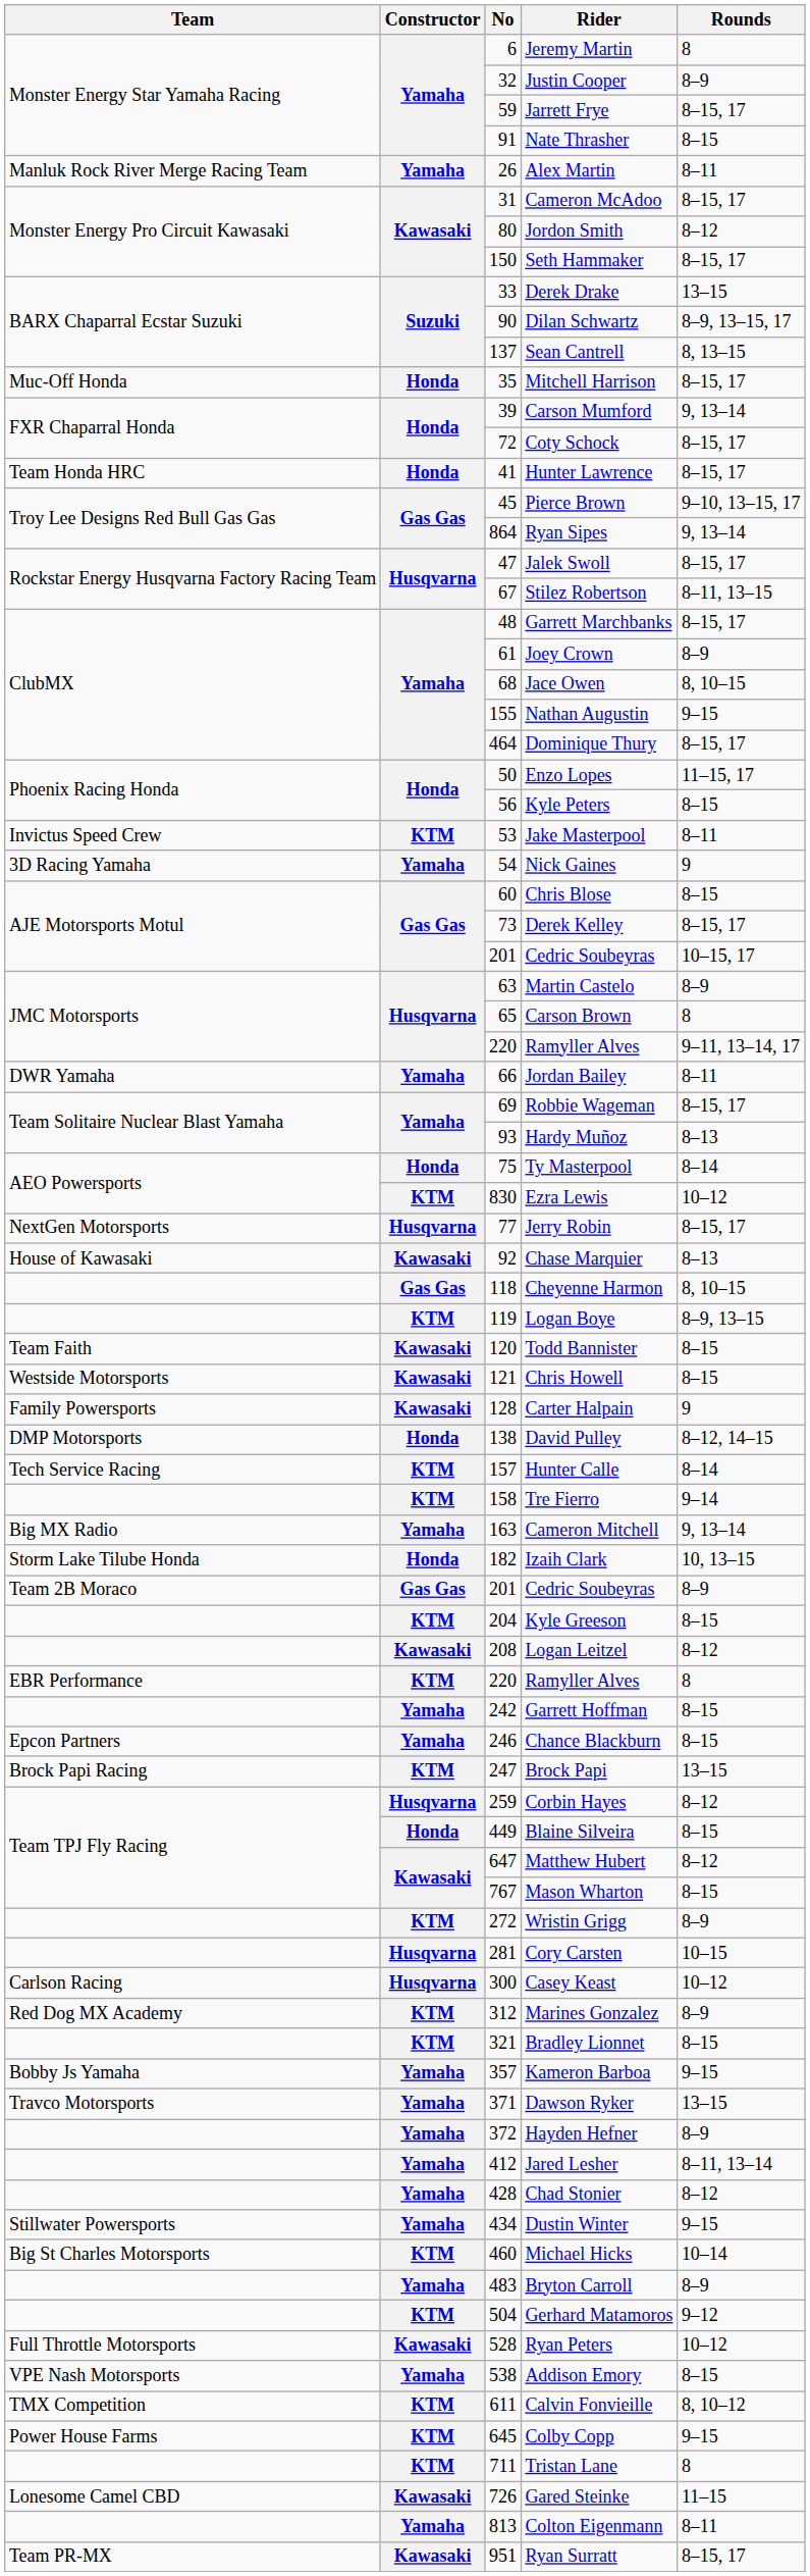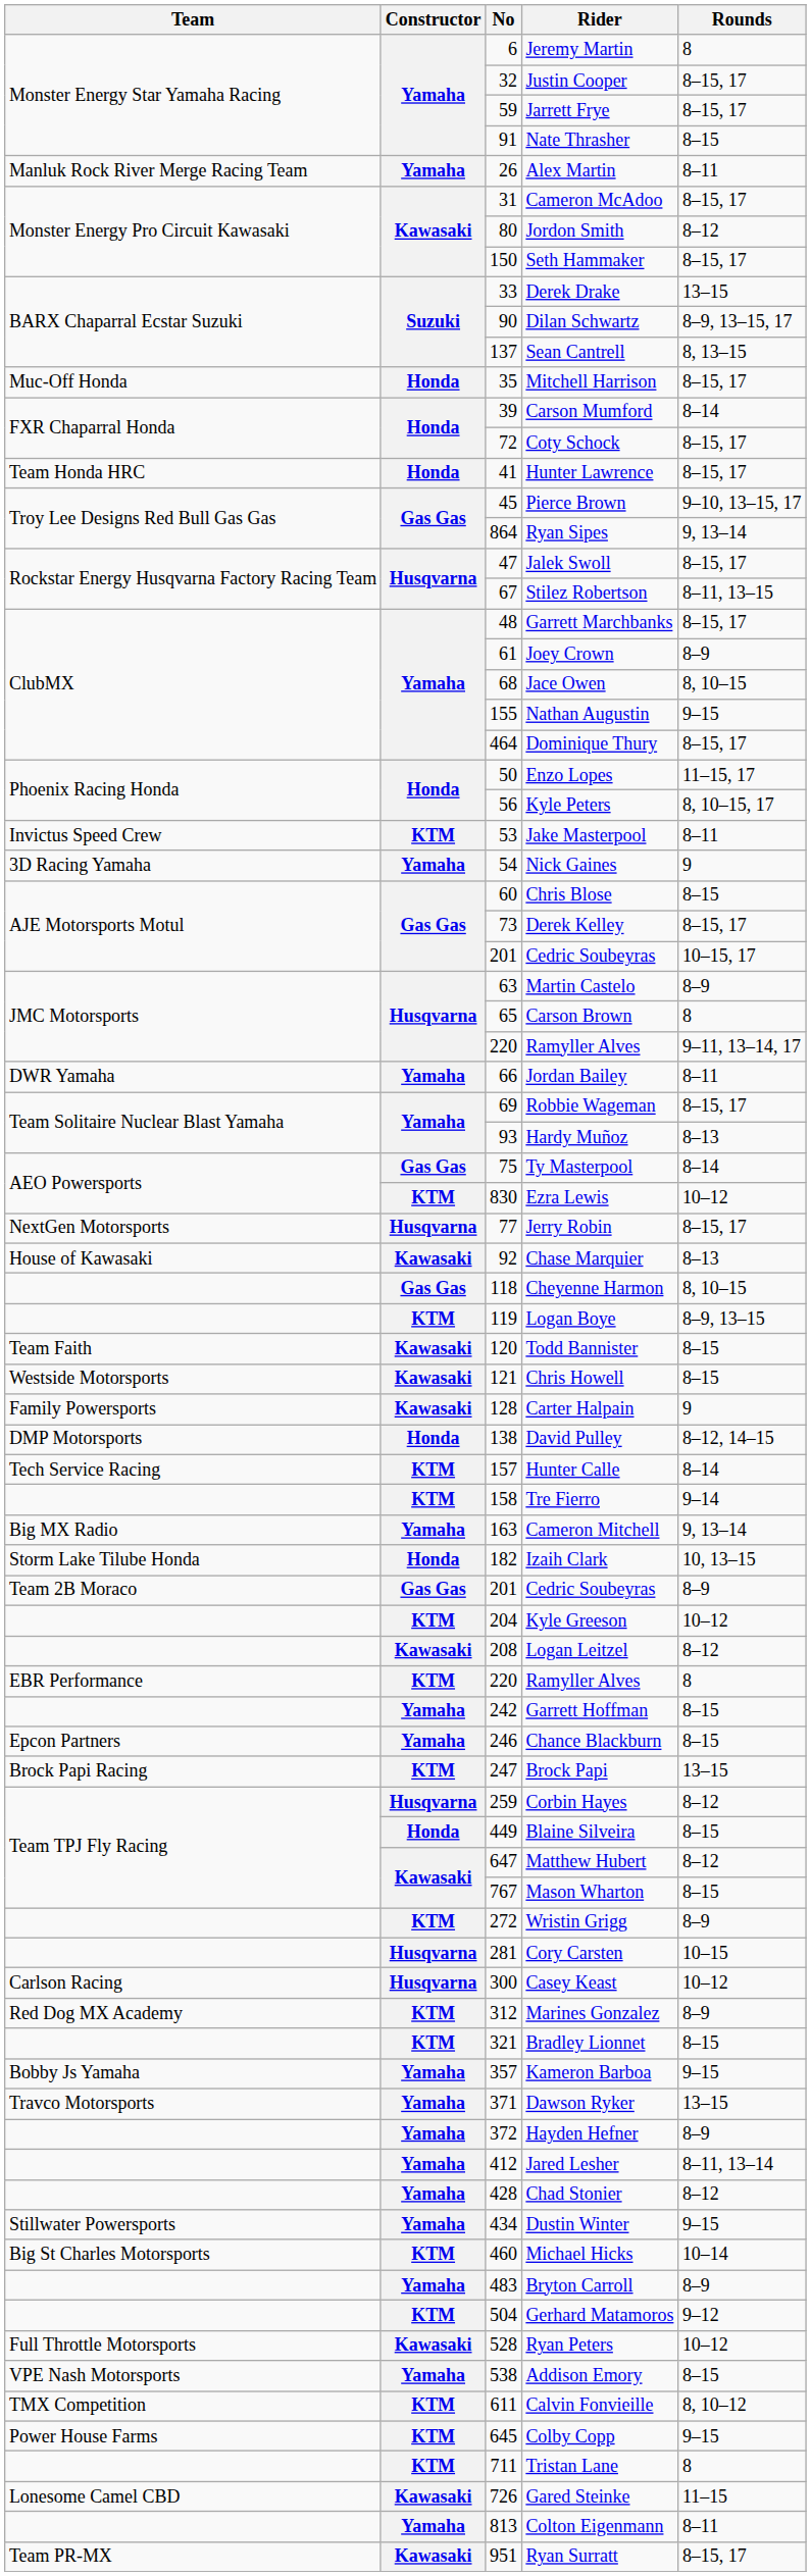 <table class="wikitable" style="font-size: 85%;">
 <tr>
 <th>Team</th>
 <th>Constructor</th>
 <th>No</th>
 <th>Rider</th>
 <th>Rounds</th>
 </tr>
 <tr>
 <td rowspan=4>Monster Energy Star Yamaha Racing</td>
 <th rowspan=4><a href='#'>Yamaha</a></th>
 <td align="right">6</td>
 <td> <a href='#'>Jeremy Martin</a></td>
 <td>8</td>
 </tr>
 <tr>
 <td align="right">32</td>
 <td> <a href='#'>Justin Cooper</a></td>
-<td>8–9</td>
+<td>8–15, 17</td>
 </tr>
 <tr>
 <td align="right">59</td>
 <td> <a href='#'>Jarrett Frye</a></td>
 <td>8–15, 17</td>
 </tr>
 <tr>
 <td align="right">91</td>
 <td> <a href='#'>Nate Thrasher</a></td>
 <td>8–15</td>
 </tr>
 <tr>
 <td>Manluk Rock River Merge Racing Team</td>
 <th><a href='#'>Yamaha</a></th>
 <td align="right">26</td>
 <td> <a href='#'>Alex Martin</a></td>
 <td>8–11</td>
 </tr>
 <tr>
 <td rowspan=3>Monster Energy Pro Circuit Kawasaki</td>
 <th rowspan=3><a href='#'>Kawasaki</a></th>
 <td align="right">31</td>
 <td> <a href='#'>Cameron McAdoo</a></td>
 <td>8–15, 17</td>
 </tr>
 <tr>
 <td align="right">80</td>
 <td> <a href='#'>Jordon Smith</a></td>
 <td>8–12</td>
 </tr>
 <tr>
 <td align="right">150</td>
 <td> <a href='#'>Seth Hammaker</a></td>
 <td>8–15, 17</td>
 </tr>
 <tr>
 <td rowspan=3>BARX Chaparral Ecstar Suzuki</td>
 <th rowspan=3><a href='#'>Suzuki</a></th>
 <td align="right">33</td>
 <td> <a href='#'>Derek Drake</a></td>
 <td>13–15</td>
 </tr>
 <tr>
 <td align="right">90</td>
 <td> <a href='#'>Dilan Schwartz</a></td>
 <td>8–9, 13–15, 17</td>
 </tr>
 <tr>
 <td align="right">137</td>
 <td> <a href='#'>Sean Cantrell</a></td>
 <td>8, 13–15</td>
 </tr>
 <tr>
 <td>Muc-Off Honda</td>
 <th><a href='#'>Honda</a></th>
 <td align="right">35</td>
 <td> <a href='#'>Mitchell Harrison</a></td>
 <td>8–15, 17</td>
 </tr>
 <tr>
 <td rowspan=2>FXR Chaparral Honda</td>
 <th rowspan=2><a href='#'>Honda</a></th>
 <td align="right">39</td>
 <td> <a href='#'>Carson Mumford</a></td>
-<td>9, 13–14</td>
+<td>8–14</td>
 </tr>
 <tr>
 <td align="right">72</td>
 <td> <a href='#'>Coty Schock</a></td>
 <td>8–15, 17</td>
 </tr>
 <tr>
 <td>Team Honda HRC</td>
 <th><a href='#'>Honda</a></th>
 <td align="right">41</td>
 <td> <a href='#'>Hunter Lawrence</a></td>
 <td>8–15, 17</td>
 </tr>
 <tr>
 <td rowspan=2>Troy Lee Designs Red Bull Gas Gas</td>
 <th rowspan=2><a href='#'>Gas Gas</a></th>
 <td align="right">45</td>
 <td> <a href='#'>Pierce Brown</a></td>
 <td>9–10, 13–15, 17</td>
 </tr>
 <tr>
 <td align="right">864</td>
 <td> <a href='#'>Ryan Sipes</a></td>
 <td>9, 13–14</td>
 </tr>
 <tr>
 <td rowspan=2>Rockstar Energy Husqvarna Factory Racing Team</td>
 <th rowspan=2><a href='#'>Husqvarna</a></th>
 <td align="right">47</td>
 <td> <a href='#'>Jalek Swoll</a></td>
 <td>8–15, 17</td>
 </tr>
 <tr>
 <td align="right">67</td>
 <td> <a href='#'>Stilez Robertson</a></td>
 <td>8–11, 13–15</td>
 </tr>
 <tr>
 <td rowspan=5>ClubMX</td>
 <th rowspan=5><a href='#'>Yamaha</a></th>
 <td align="right">48</td>
 <td> <a href='#'>Garrett Marchbanks</a></td>
 <td>8–15, 17</td>
 </tr>
 <tr>
 <td align="right">61</td>
 <td> <a href='#'>Joey Crown</a></td>
 <td>8–9</td>
 </tr>
 <tr>
 <td align="right">68</td>
 <td> <a href='#'>Jace Owen</a></td>
 <td>8, 10–15</td>
 </tr>
 <tr>
 <td align="right">155</td>
 <td> <a href='#'>Nathan Augustin</a></td>
 <td>9–15</td>
 </tr>
 <tr>
 <td align="right">464</td>
 <td> <a href='#'>Dominique Thury</a></td>
 <td>8–15, 17</td>
 </tr>
 <tr>
 <td rowspan=2>Phoenix Racing Honda</td>
 <th rowspan=2><a href='#'>Honda</a></th>
 <td align="right">50</td>
 <td> <a href='#'>Enzo Lopes</a></td>
 <td>11–15, 17</td>
 </tr>
 <tr>
 <td align="right">56</td>
 <td> <a href='#'>Kyle Peters</a></td>
-<td>8–15</td>
+<td>8, 10–15, 17</td>
 </tr>
 <tr>
 <td>Invictus Speed Crew</td>
 <th><a href='#'>KTM</a></th>
 <td align="right">53</td>
 <td> <a href='#'>Jake Masterpool</a></td>
 <td>8–11</td>
 </tr>
 <tr>
 <td>3D Racing Yamaha</td>
 <th><a href='#'>Yamaha</a></th>
 <td align="right">54</td>
 <td> <a href='#'>Nick Gaines</a></td>
 <td>9</td>
 </tr>
 <tr>
 <td rowspan=3>AJE Motorsports Motul</td>
 <th rowspan=3><a href='#'>Gas Gas</a></th>
 <td align="right">60</td>
 <td> <a href='#'>Chris Blose</a></td>
 <td>8–15</td>
 </tr>
 <tr>
 <td align="right">73</td>
 <td> <a href='#'>Derek Kelley</a></td>
 <td>8–15, 17</td>
 </tr>
 <tr>
 <td align="right">201</td>
 <td> <a href='#'>Cedric Soubeyras</a></td>
 <td>10–15, 17</td>
 </tr>
 <tr>
 <td rowspan=3>JMC Motorsports</td>
 <th rowspan=3><a href='#'>Husqvarna</a></th>
 <td align="right">63</td>
 <td> <a href='#'>Martin Castelo</a></td>
 <td>8–9</td>
 </tr>
 <tr>
 <td align="right">65</td>
 <td> <a href='#'>Carson Brown</a></td>
 <td>8</td>
 </tr>
 <tr>
 <td align="right">220</td>
 <td> <a href='#'>Ramyller Alves</a></td>
 <td>9–11, 13–14, 17</td>
 </tr>
 <tr>
 <td>DWR Yamaha</td>
 <th><a href='#'>Yamaha</a></th>
 <td align="right">66</td>
 <td> <a href='#'>Jordan Bailey</a></td>
 <td>8–11</td>
 </tr>
 <tr>
 <td rowspan=2>Team Solitaire Nuclear Blast Yamaha</td>
 <th rowspan=2><a href='#'>Yamaha</a></th>
 <td align="right">69</td>
 <td> <a href='#'>Robbie Wageman</a></td>
 <td>8–15, 17</td>
 </tr>
 <tr>
 <td align="right">93</td>
 <td> <a href='#'>Hardy Muñoz</a></td>
 <td>8–13</td>
 </tr>
 <tr>
 <td rowspan=2>AEO Powersports</td>
-<th><a href='#'>Honda</a></th>
+<th><a href='#'>Gas Gas</a></th>
 <td align="right">75</td>
 <td> <a href='#'>Ty Masterpool</a></td>
 <td>8–14</td>
 </tr>
 <tr>
 <th><a href='#'>KTM</a></th>
 <td align="right">830</td>
 <td> <a href='#'>Ezra Lewis</a></td>
 <td>10–12</td>
 </tr>
 <tr>
 <td>NextGen Motorsports</td>
 <th><a href='#'>Husqvarna</a></th>
 <td align="right">77</td>
 <td> <a href='#'>Jerry Robin</a></td>
 <td>8–15, 17</td>
 </tr>
 <tr>
 <td>House of Kawasaki</td>
 <th><a href='#'>Kawasaki</a></th>
 <td align="right">92</td>
 <td> <a href='#'>Chase Marquier</a></td>
 <td>8–13</td>
 </tr>
 <tr>
 <td></td>
 <th><a href='#'>Gas Gas</a></th>
 <td align="right">118</td>
 <td> <a href='#'>Cheyenne Harmon</a></td>
 <td>8, 10–15</td>
 </tr>
 <tr>
 <td></td>
 <th><a href='#'>KTM</a></th>
 <td align="right">119</td>
 <td> <a href='#'>Logan Boye</a></td>
 <td>8–9, 13–15</td>
 </tr>
 <tr>
 <td>Team Faith</td>
 <th><a href='#'>Kawasaki</a></th>
 <td align="right">120</td>
 <td> <a href='#'>Todd Bannister</a></td>
 <td>8–15</td>
 </tr>
 <tr>
 <td>Westside Motorsports</td>
 <th><a href='#'>Kawasaki</a></th>
 <td align="right">121</td>
 <td> <a href='#'>Chris Howell</a></td>
 <td>8–15</td>
 </tr>
 <tr>
 <td>Family Powersports</td>
 <th><a href='#'>Kawasaki</a></th>
 <td align="right">128</td>
 <td> <a href='#'>Carter Halpain</a></td>
 <td>9</td>
 </tr>
 <tr>
 <td>DMP Motorsports</td>
 <th><a href='#'>Honda</a></th>
 <td align="right">138</td>
 <td> <a href='#'>David Pulley</a></td>
 <td>8–12, 14–15</td>
 </tr>
 <tr>
 <td>Tech Service Racing</td>
 <th><a href='#'>KTM</a></th>
 <td align="right">157</td>
 <td> <a href='#'>Hunter Calle</a></td>
 <td>8–14</td>
 </tr>
 <tr>
 <td></td>
 <th><a href='#'>KTM</a></th>
 <td align="right">158</td>
 <td> <a href='#'>Tre Fierro</a></td>
 <td>9–14</td>
 </tr>
 <tr>
 <td>Big MX Radio</td>
 <th><a href='#'>Yamaha</a></th>
 <td align="right">163</td>
 <td> <a href='#'>Cameron Mitchell</a></td>
 <td>9, 13–14</td>
 </tr>
 <tr>
 <td>Storm Lake Tilube Honda</td>
 <th><a href='#'>Honda</a></th>
 <td align="right">182</td>
 <td> <a href='#'>Izaih Clark</a></td>
 <td>10, 13–15</td>
 </tr>
 <tr>
 <td>Team 2B Moraco</td>
 <th><a href='#'>Gas Gas</a></th>
 <td align="right">201</td>
 <td> <a href='#'>Cedric Soubeyras</a></td>
 <td>8–9</td>
 </tr>
 <tr>
 <td></td>
 <th><a href='#'>KTM</a></th>
 <td align="right">204</td>
 <td> <a href='#'>Kyle Greeson</a></td>
-<td>8–15</td>
+<td>10–12</td>
 </tr>
 <tr>
 <td></td>
 <th><a href='#'>Kawasaki</a></th>
 <td align="right">208</td>
 <td> <a href='#'>Logan Leitzel</a></td>
 <td>8–12</td>
 </tr>
 <tr>
 <td>EBR Performance</td>
 <th><a href='#'>KTM</a></th>
 <td align="right">220</td>
 <td> <a href='#'>Ramyller Alves</a></td>
 <td>8</td>
 </tr>
 <tr>
 <td></td>
 <th><a href='#'>Yamaha</a></th>
 <td align="right">242</td>
 <td> <a href='#'>Garrett Hoffman</a></td>
 <td>8–15</td>
 </tr>
 <tr>
 <td>Epcon Partners</td>
 <th><a href='#'>Yamaha</a></th>
 <td align="right">246</td>
 <td> <a href='#'>Chance Blackburn</a></td>
 <td>8–15</td>
 </tr>
 <tr>
 <td>Brock Papi Racing</td>
 <th><a href='#'>KTM</a></th>
 <td align="right">247</td>
 <td> <a href='#'>Brock Papi</a></td>
 <td>13–15</td>
 </tr>
 <tr>
 <td rowspan=4>Team TPJ Fly Racing</td>
 <th><a href='#'>Husqvarna</a></th>
 <td align="right">259</td>
 <td> <a href='#'>Corbin Hayes</a></td>
 <td>8–12</td>
 </tr>
 <tr>
 <th><a href='#'>Honda</a></th>
 <td align="right">449</td>
 <td> <a href='#'>Blaine Silveira</a></td>
 <td>8–15</td>
 </tr>
 <tr>
 <th rowspan=2><a href='#'>Kawasaki</a></th>
 <td align="right">647</td>
 <td> <a href='#'>Matthew Hubert</a></td>
 <td>8–12</td>
 </tr>
 <tr>
 <td align="right">767</td>
 <td> <a href='#'>Mason Wharton</a></td>
 <td>8–15</td>
 </tr>
 <tr>
 <td></td>
 <th><a href='#'>KTM</a></th>
 <td align="right">272</td>
 <td> <a href='#'>Wristin Grigg</a></td>
 <td>8–9</td>
 </tr>
 <tr>
 <td></td>
 <th><a href='#'>Husqvarna</a></th>
 <td align="right">281</td>
 <td> <a href='#'>Cory Carsten</a></td>
 <td>10–15</td>
 </tr>
 <tr>
 <td>Carlson Racing</td>
 <th><a href='#'>Husqvarna</a></th>
 <td align="right">300</td>
 <td> <a href='#'>Casey Keast</a></td>
 <td>10–12</td>
 </tr>
 <tr>
 <td>Red Dog MX Academy</td>
 <th><a href='#'>KTM</a></th>
 <td align="right">312</td>
 <td> <a href='#'>Marines Gonzalez</a></td>
 <td>8–9</td>
 </tr>
 <tr>
 <td></td>
 <th><a href='#'>KTM</a></th>
 <td align="right">321</td>
 <td> <a href='#'>Bradley Lionnet</a></td>
 <td>8–15</td>
 </tr>
 <tr>
 <td>Bobby Js Yamaha</td>
 <th><a href='#'>Yamaha</a></th>
 <td align="right">357</td>
 <td> <a href='#'>Kameron Barboa</a></td>
 <td>9–15</td>
 </tr>
 <tr>
 <td>Travco Motorsports</td>
 <th><a href='#'>Yamaha</a></th>
 <td align="right">371</td>
 <td> <a href='#'>Dawson Ryker</a></td>
 <td>13–15</td>
 </tr>
 <tr>
 <td></td>
 <th><a href='#'>Yamaha</a></th>
 <td align="right">372</td>
 <td> <a href='#'>Hayden Hefner</a></td>
 <td>8–9</td>
 </tr>
 <tr>
 <td></td>
 <th><a href='#'>Yamaha</a></th>
 <td align="right">412</td>
 <td> <a href='#'>Jared Lesher</a></td>
 <td>8–11, 13–14</td>
 </tr>
 <tr>
 <td></td>
 <th><a href='#'>Yamaha</a></th>
 <td align="right">428</td>
 <td> <a href='#'>Chad Stonier</a></td>
 <td>8–12</td>
 </tr>
 <tr>
 <td>Stillwater Powersports</td>
 <th><a href='#'>Yamaha</a></th>
 <td align="right">434</td>
 <td> <a href='#'>Dustin Winter</a></td>
 <td>9–15</td>
 </tr>
 <tr>
 <td>Big St Charles Motorsports</td>
 <th><a href='#'>KTM</a></th>
 <td align="right">460</td>
 <td> <a href='#'>Michael Hicks</a></td>
 <td>10–14</td>
 </tr>
 <tr>
 <td></td>
 <th><a href='#'>Yamaha</a></th>
 <td align="right">483</td>
 <td> <a href='#'>Bryton Carroll</a></td>
 <td>8–9</td>
 </tr>
 <tr>
 <td></td>
 <th><a href='#'>KTM</a></th>
 <td align="right">504</td>
 <td> <a href='#'>Gerhard Matamoros</a></td>
 <td>9–12</td>
 </tr>
 <tr>
 <td>Full Throttle Motorsports</td>
 <th><a href='#'>Kawasaki</a></th>
 <td align="right">528</td>
 <td> <a href='#'>Ryan Peters</a></td>
 <td>10–12</td>
 </tr>
 <tr>
 <td>VPE Nash Motorsports</td>
 <th><a href='#'>Yamaha</a></th>
 <td align="right">538</td>
 <td> <a href='#'>Addison Emory</a></td>
 <td>8–15</td>
 </tr>
 <tr>
 <td>TMX Competition</td>
 <th><a href='#'>KTM</a></th>
 <td align="right">611</td>
 <td> <a href='#'>Calvin Fonvieille</a></td>
 <td>8, 10–12</td>
 </tr>
 <tr>
 <td>Power House Farms</td>
 <th><a href='#'>KTM</a></th>
 <td align="right">645</td>
 <td> <a href='#'>Colby Copp</a></td>
 <td>9–15</td>
 </tr>
 <tr>
 <td></td>
 <th><a href='#'>KTM</a></th>
 <td align="right">711</td>
 <td> <a href='#'>Tristan Lane</a></td>
 <td>8</td>
 </tr>
 <tr>
 <td>Lonesome Camel CBD</td>
 <th><a href='#'>Kawasaki</a></th>
 <td align="right">726</td>
 <td> <a href='#'>Gared Steinke</a></td>
 <td>11–15</td>
 </tr>
 <tr>
 <td></td>
 <th><a href='#'>Yamaha</a></th>
 <td align="right">813</td>
 <td> <a href='#'>Colton Eigenmann</a></td>
 <td>8–11</td>
 </tr>
 <tr>
 <td>Team PR-MX</td>
 <th><a href='#'>Kawasaki</a></th>
 <td align="right">951</td>
 <td> <a href='#'>Ryan Surratt</a></td>
 <td>8–15, 17</td>
 </tr>
 <tr>
 </tr>
 </table>
